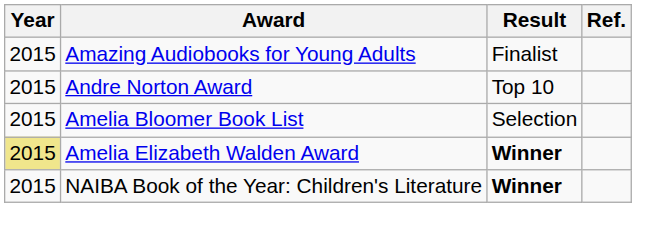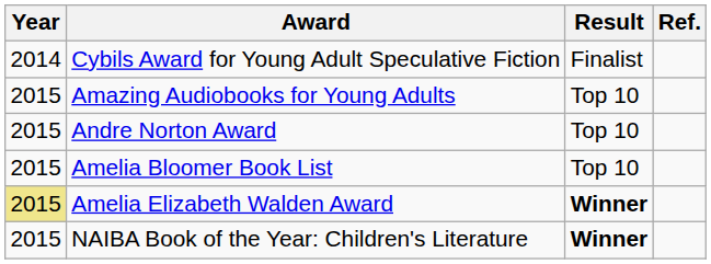 <table class="wikitable sortable mw-collapsible">
 <tr>
 <th>Year</th>
 <th>Award</th>
 <th>Result</th>
 <th>Ref.</th>
 </tr>
 <tr>
+<td>2014</td>
+<td><a href='#'>Cybils Award</a> for Young Adult Speculative Fiction</td>
+<td>Finalist</td>
+<td></td>
+</tr>
+<tr>
 <td>2015</td>
 <td><a href='#'>Amazing Audiobooks for Young Adults</a></td>
-<td>Finalist</td>
+<td>Top 10</td>
 <td></td>
 </tr>
 <tr>
 <td>2015</td>
 <td><a href='#'>Andre Norton Award</a></td>
 <td>Top 10</td>
 <td></td>
 </tr>
 <tr>
 <td>2015</td>
 <td><a href='#'>Amelia Bloomer Book List</a></td>
-<td>Selection</td>
+<td>Top 10</td>
 <td></td>
 </tr>
 <tr>
 <td style="background: khaki;">2015</td>
 <td><a href='#'>Amelia Elizabeth Walden Award</a></td>
 <td><strong>Winner</strong></td>
 <td></td>
 </tr>
 <tr>
 <td>2015</td>
 <td>NAIBA Book of the Year: Children's Literature</td>
 <td><strong>Winner</strong></td>
 <td></td>
 </tr>
 </table>
